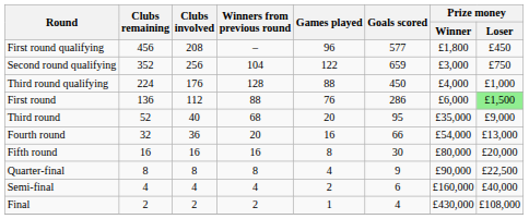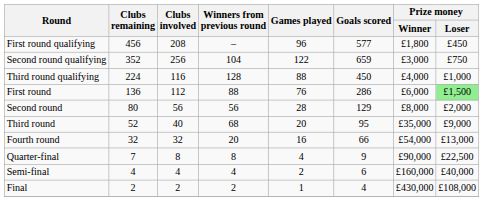 <table class="wikitable" style="text-align:center;">
 <tr>
 <th rowspan = 2>Round</th>
 <th rowspan = 2>Clubs<br>remaining</th>
 <th rowspan = 2>Clubs<br>involved</th>
 <th rowspan = 2>Winners from<br>previous round</th>
 <th rowspan = 2>Games played</th>
 <th rowspan = 2>Goals scored</th>
 <th colspan = 2>Prize money</th>
 </tr>
 <tr>
 <th>Winner</th>
 <th>Loser</th>
 </tr>
 <tr>
 <td style="text-align:left;">First round qualifying</td>
 <td>456</td>
 <td>208</td>
 <td>–</td>
 <td>96</td>
 <td>577</td>
 <td>£1,800</td>
 <td>£450</td>
 </tr>
 <tr>
 <td style="text-align:left;">Second round qualifying</td>
 <td>352</td>
 <td>256</td>
 <td>104</td>
 <td>122</td>
 <td>659</td>
 <td>£3,000</td>
 <td>£750</td>
 </tr>
 <tr>
 <td style="text-align:left;">Third round qualifying</td>
 <td>224</td>
-<td>176</td>
+<td>116</td>
 <td>128</td>
 <td>88</td>
 <td>450</td>
 <td>£4,000</td>
 <td>£1,000</td>
 </tr>
 <tr>
 <td style="text-align:left;">First round</td>
 <td>136</td>
 <td>112</td>
 <td>88</td>
 <td>76</td>
 <td>286</td>
 <td>£6,000</td>
 <td style="background: lightgreen;">£1,500</td>
 </tr>
 <tr>
+<td style="text-align:left;">Second round</td>
+<td>80</td>
+<td>56</td>
+<td>56</td>
+<td>28</td>
+<td>129</td>
+<td>£8,000</td>
+<td>£2,000</td>
+</tr>
+<tr>
 <td style="text-align:left;">Third round</td>
 <td>52</td>
 <td>40</td>
 <td>68</td>
 <td>20</td>
 <td>95</td>
 <td>£35,000</td>
 <td>£9,000</td>
 </tr>
 <tr>
 <td style="text-align:left;">Fourth round</td>
 <td>32</td>
-<td>36</td>
+<td>32</td>
 <td>20</td>
 <td>16</td>
 <td>66</td>
 <td>£54,000</td>
 <td>£13,000</td>
 </tr>
 <tr>
-<td style="text-align:left;">Fifth round</td>
-<td>16</td>
-<td>16</td>
-<td>16</td>
-<td>8</td>
-<td>30</td>
-<td>£80,000</td>
-<td>£20,000</td>
-</tr>
-<tr>
 <td style="text-align:left;">Quarter-final</td>
-<td>8</td>
+<td>7</td>
 <td>8</td>
 <td>8</td>
 <td>4</td>
 <td>9</td>
 <td>£90,000</td>
 <td>£22,500</td>
 </tr>
 <tr>
 <td style="text-align:left;">Semi-final</td>
 <td>4</td>
 <td>4</td>
 <td>4</td>
 <td>2</td>
 <td>6</td>
 <td>£160,000</td>
 <td>£40,000</td>
 </tr>
 <tr>
 <td style="text-align:left;">Final</td>
 <td>2</td>
 <td>2</td>
 <td>2</td>
 <td>1</td>
 <td>4</td>
 <td>£430,000</td>
 <td>£108,000</td>
 </tr>
 <tr>
 </tr>
 </table>
